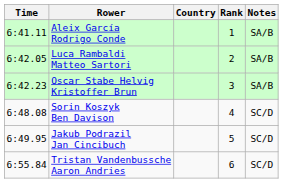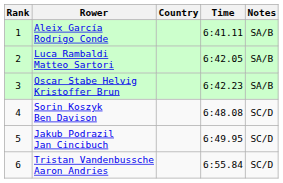 <table class="wikitable" style="text-align:center">
 <tr>
-<th>Time</th>
+<th>Rank</th>
 <th>Rower</th>
 <th>Country</th>
-<th>Rank</th>
+<th>Time</th>
 <th>Notes</th>
 </tr>
 <tr bgcolor=ccffcc>
-<td>6:41.11</td>
+<td>1</td>
 <td align="left"><a href='#'>Aleix García</a><br><a href='#'>Rodrigo Conde</a></td>
 <td align="left"></td>
-<td>1</td>
+<td>6:41.11</td>
 <td>SA/B</td>
 </tr>
 <tr bgcolor=ccffcc>
-<td>6:42.05</td>
+<td>2</td>
 <td align="left"><a href='#'>Luca Rambaldi</a><br><a href='#'>Matteo Sartori</a></td>
 <td align="left"></td>
-<td>2</td>
+<td>6:42.05</td>
 <td>SA/B</td>
 </tr>
 <tr bgcolor=ccffcc>
-<td>6:42.23</td>
+<td>3</td>
 <td align="left"><a href='#'>Oscar Stabe Helvig</a><br><a href='#'>Kristoffer Brun</a></td>
 <td align="left"></td>
-<td>3</td>
+<td>6:42.23</td>
 <td>SA/B</td>
 </tr>
 <tr>
-<td>6:48.08</td>
+<td>4</td>
 <td align="left"><a href='#'>Sorin Koszyk</a><br><a href='#'>Ben Davison</a></td>
 <td align="left"></td>
-<td>4</td>
+<td>6:48.08</td>
 <td>SC/D</td>
 </tr>
 <tr>
-<td>6:49.95</td>
+<td>5</td>
 <td align="left"><a href='#'>Jakub Podrazil</a><br><a href='#'>Jan Cincibuch</a></td>
 <td align="left"></td>
-<td>5</td>
+<td>6:49.95</td>
 <td>SC/D</td>
 </tr>
 <tr>
-<td>6:55.84</td>
+<td>6</td>
 <td align="left"><a href='#'>Tristan Vandenbussche</a><br><a href='#'>Aaron Andries</a></td>
 <td align="left"></td>
-<td>6</td>
+<td>6:55.84</td>
 <td>SC/D</td>
 </tr>
 </table>
